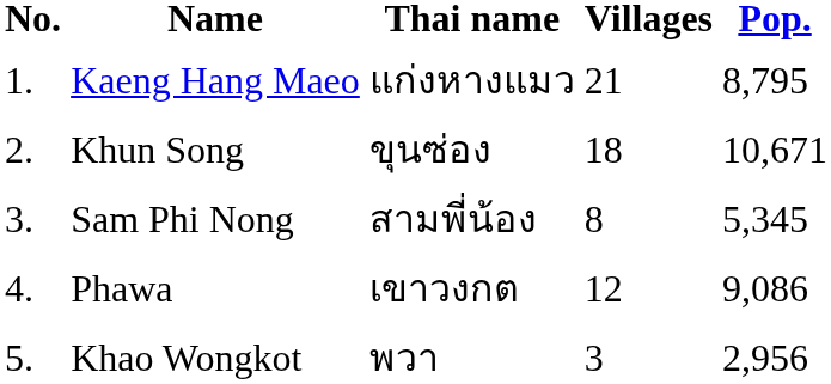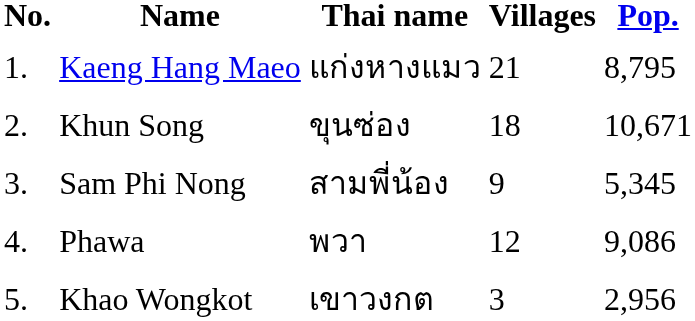 <table>
 <tr>
 <th>No.</th>
 <th>Name</th>
 <th>Thai name</th>
 <th>Villages</th>
 <th><a href='#'>Pop.</a></th>
 </tr>
 <tr>
 <td>1.</td>
 <td><a href='#'>Kaeng Hang Maeo</a></td>
 <td>แก่งหางแมว</td>
 <td>21</td>
 <td>8,795</td>
 <td></td>
 </tr>
 <tr>
 <td>2.</td>
 <td>Khun Song</td>
 <td>ขุนซ่อง</td>
 <td>18</td>
 <td>10,671</td>
 <td></td>
 </tr>
 <tr>
 <td>3.</td>
 <td>Sam Phi Nong</td>
 <td>สามพี่น้อง</td>
-<td>8</td>
+<td>9</td>
 <td>5,345</td>
 <td></td>
 </tr>
 <tr>
 <td>4.</td>
 <td>Phawa</td>
-<td>เขาวงกต</td>
+<td>พวา</td>
 <td>12</td>
 <td>9,086</td>
 <td></td>
 </tr>
 <tr>
 <td>5.</td>
 <td>Khao Wongkot</td>
-<td>พวา</td>
+<td>เขาวงกต</td>
 <td>3</td>
 <td>2,956</td>
 <td></td>
 </tr>
 </table>
